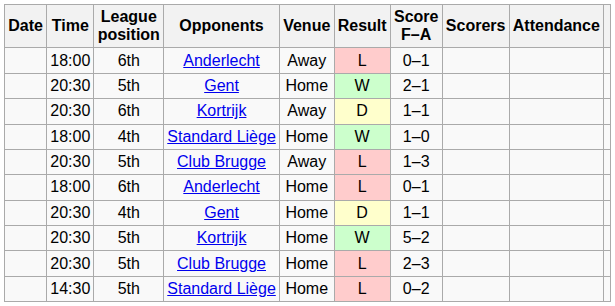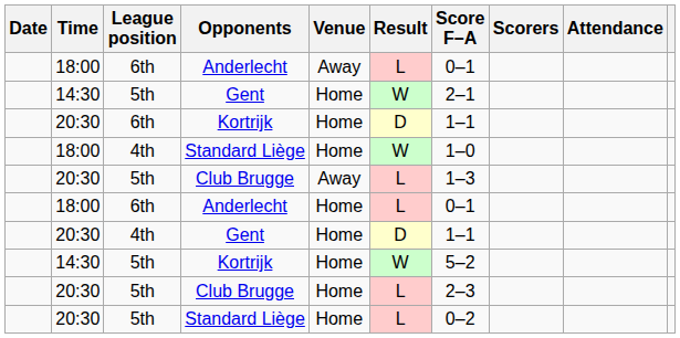 <table class="wikitable plainrowheaders sortable" style="text-align:center">
 <tr>
 <th scope="col">Date</th>
 <th scope="col">Time</th>
 <th scope="col">League<br>position</th>
 <th scope="col">Opponents</th>
 <th scope="col">Venue</th>
 <th scope="col">Result</th>
 <th scope="col">Score<br>F–A</th>
 <th scope="col" class="unsortable">Scorers</th>
 <th scope="col">Attendance</th>
 <th scope="col" class="unsortable"></th>
 </tr>
 <tr>
 <td></td>
 <td>18:00</td>
 <td>6th</td>
 <td><a href='#'>Anderlecht</a></td>
 <td>Away</td>
 <td style="background-color:#FFCCCC">L</td>
 <td>0–1</td>
 <td align="left"></td>
 <td></td>
 <td></td>
 </tr>
 <tr>
 <td></td>
-<td>20:30</td>
+<td>14:30</td>
 <td>5th</td>
 <td><a href='#'>Gent</a></td>
 <td>Home</td>
 <td style="background-color:#CCFFCC">W</td>
 <td>2–1</td>
 <td align="left"></td>
 <td></td>
 <td></td>
 </tr>
 <tr>
 <td></td>
 <td>20:30</td>
 <td>6th</td>
 <td><a href='#'>Kortrijk</a></td>
-<td>Away</td>
+<td>Home</td>
 <td style="background-color:#FFFFCC">D</td>
 <td>1–1</td>
 <td align="left"></td>
 <td></td>
 <td></td>
 </tr>
 <tr>
 <td></td>
 <td>18:00</td>
 <td>4th</td>
 <td><a href='#'>Standard Liège</a></td>
 <td>Home</td>
 <td style="background-color:#CCFFCC">W</td>
 <td>1–0</td>
 <td align="left"></td>
 <td></td>
 <td></td>
 </tr>
 <tr>
 <td></td>
 <td>20:30</td>
 <td>5th</td>
 <td><a href='#'>Club Brugge</a></td>
 <td>Away</td>
 <td style="background-color:#FFCCCC">L</td>
 <td>1–3</td>
 <td align="left"></td>
 <td></td>
 <td></td>
 </tr>
 <tr>
 <td></td>
 <td>18:00</td>
 <td>6th</td>
 <td><a href='#'>Anderlecht</a></td>
 <td>Home</td>
 <td style="background-color:#FFCCCC">L</td>
 <td>0–1</td>
 <td align="left"></td>
 <td></td>
 <td></td>
 </tr>
 <tr>
 <td></td>
 <td>20:30</td>
 <td>4th</td>
 <td><a href='#'>Gent</a></td>
 <td>Home</td>
 <td style="background-color:#FFFFCC">D</td>
 <td>1–1</td>
 <td align="left"></td>
 <td></td>
 <td></td>
 </tr>
 <tr>
 <td></td>
-<td>20:30</td>
+<td>14:30</td>
 <td>5th</td>
 <td><a href='#'>Kortrijk</a></td>
 <td>Home</td>
 <td style="background-color:#CCFFCC">W</td>
 <td>5–2</td>
 <td align="left"></td>
 <td></td>
 <td></td>
 </tr>
 <tr>
 <td></td>
 <td>20:30</td>
 <td>5th</td>
 <td><a href='#'>Club Brugge</a></td>
 <td>Home</td>
 <td style="background-color:#FFCCCC">L</td>
 <td>2–3</td>
 <td align="left"></td>
 <td></td>
 <td></td>
 </tr>
 <tr>
 <td></td>
-<td>14:30</td>
+<td>20:30</td>
 <td>5th</td>
 <td><a href='#'>Standard Liège</a></td>
 <td>Home</td>
 <td style="background-color:#FFCCCC">L</td>
 <td>0–2</td>
 <td align="left"></td>
 <td></td>
 <td></td>
 </tr>
 </table>
